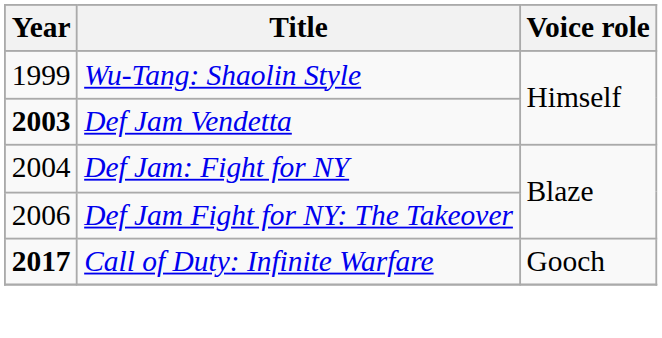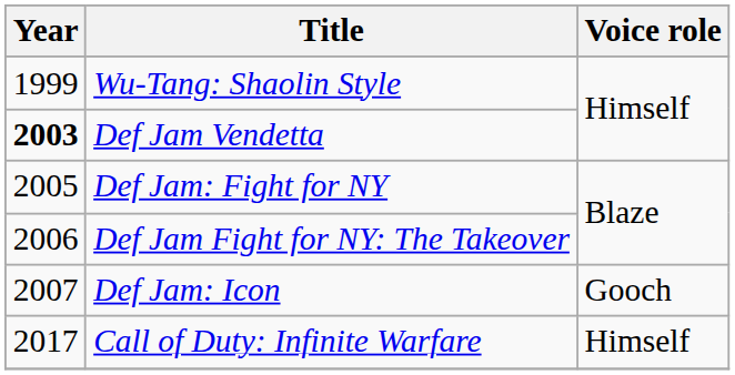 <table class="wikitable sortable">
 <tr>
 <th>Year</th>
 <th>Title</th>
 <th>Voice role</th>
 </tr>
 <tr>
 <td>1999</td>
 <td><em><a href='#'>Wu-Tang: Shaolin Style</a></em></td>
 <td rowspan="2">Himself</td>
 </tr>
 <tr>
 <td><strong>2003</strong></td>
 <td><em><a href='#'>Def Jam Vendetta</a></em></td>
 </tr>
 <tr>
-<td>2004</td>
+<td>2005</td>
 <td><em><a href='#'>Def Jam: Fight for NY</a></em></td>
 <td rowspan="2">Blaze</td>
 </tr>
 <tr>
 <td>2006</td>
 <td><em><a href='#'>Def Jam Fight for NY: The Takeover</a></em></td>
 </tr>
 <tr>
-<td><strong>2017</strong></td>
+<td>2007</td>
+<td><em><a href='#'>Def Jam: Icon</a></em></td>
+<td>Gooch</td>
+</tr>
+<tr>
+<td>2017</td>
 <td><em><a href='#'>Call of Duty: Infinite Warfare</a></em></td>
-<td>Gooch</td>
+<td>Himself</td>
 </tr>
 <tr>
 </tr>
 </table>
